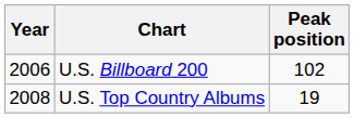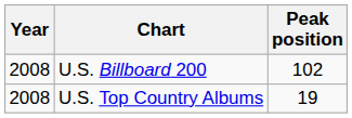 <table class="wikitable">
 <tr>
 <th>Year</th>
 <th>Chart</th>
 <th>Peak<br>position</th>
 </tr>
 <tr>
-<td>2006</td>
+<td>2008</td>
 <td>U.S. <a href='#'><em>Billboard</em> 200</a></td>
 <td align="center">102</td>
 </tr>
 <tr>
 <td>2008</td>
 <td>U.S. <a href='#'>Top Country Albums</a></td>
 <td align="center">19</td>
 </tr>
 </table>
